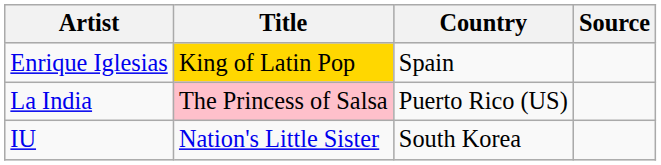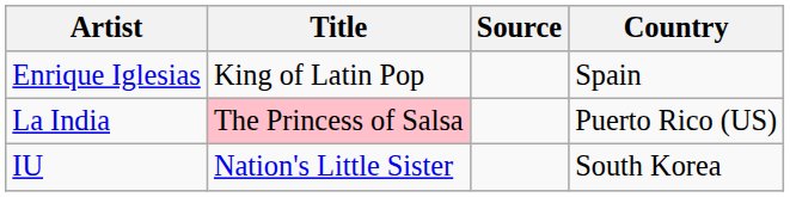 <table class="wikitable sortable">
 <tr>
 <th>Artist</th>
 <th>Title</th>
+<th class="unsortable">Source</th>
 <th>Country</th>
-<th class="unsortable">Source</th>
 </tr>
 <tr>
 <td><a href='#'>Enrique Iglesias</a></td>
-<td style="background: gold;">King of Latin Pop</td>
+<td>King of Latin Pop</td>
+<td></td>
 <td>Spain</td>
-<td></td>
 </tr>
 <tr>
 <td><a href='#'>La India</a></td>
 <td style="background: pink;">The Princess of Salsa</td>
+<td></td>
 <td>Puerto Rico (US)</td>
-<td></td>
 </tr>
 <tr>
 <td><a href='#'>IU</a></td>
 <td><a href='#'>Nation's Little Sister</a></td>
+<td></td>
 <td>South Korea</td>
-<td></td>
 </tr>
 </table>
